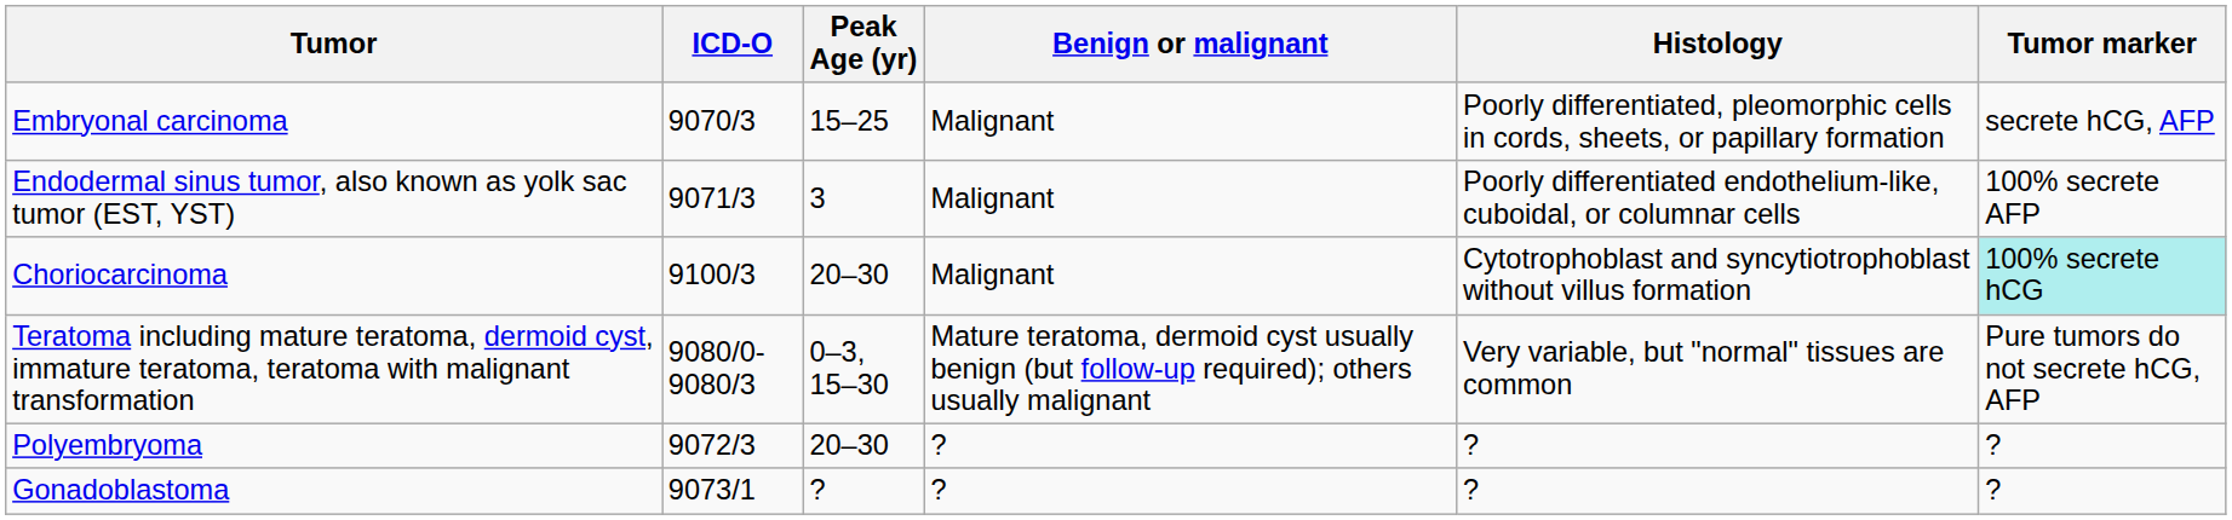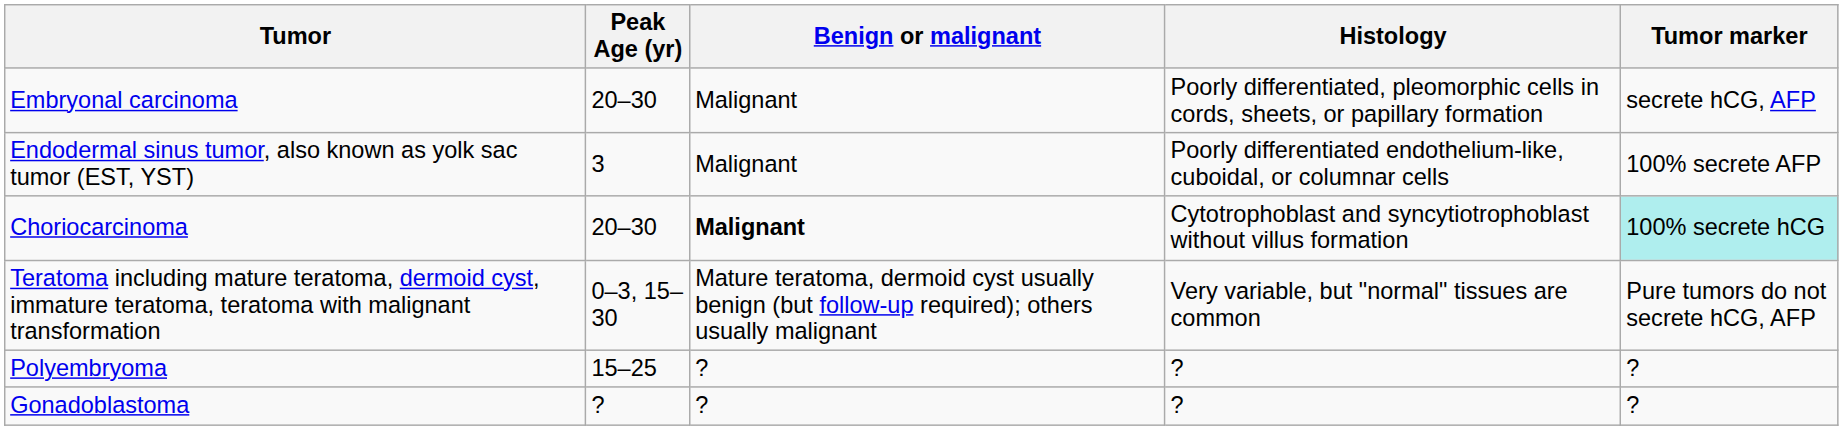 <table class="wikitable">
 <tr>
 <th>Tumor</th>
-<th><a href='#'>ICD-O</a></th>
 <th>Peak Age (yr)</th>
 <th><a href='#'>Benign</a> or <a href='#'>malignant</a></th>
 <th>Histology</th>
 <th>Tumor marker</th>
 </tr>
 <tr>
 <td><a href='#'>Embryonal carcinoma</a></td>
-<td>9070/3</td>
-<td>15–25</td>
+<td>20–30</td>
 <td>Malignant</td>
 <td>Poorly differentiated, pleomorphic cells in cords, sheets, or papillary formation</td>
 <td>secrete hCG, <a href='#'>AFP</a></td>
 </tr>
 <tr>
 <td><a href='#'>Endodermal sinus tumor</a>, also known as yolk sac tumor (EST, YST)</td>
-<td>9071/3</td>
 <td>3</td>
 <td>Malignant</td>
 <td>Poorly differentiated endothelium-like, cuboidal, or columnar cells</td>
 <td>100% secrete AFP</td>
 </tr>
 <tr>
 <td><a href='#'>Choriocarcinoma</a></td>
-<td>9100/3</td>
 <td>20–30</td>
-<td>Malignant</td>
+<td><strong>Malignant</strong></td>
 <td>Cytotrophoblast and syncytiotrophoblast without villus formation</td>
 <td style="background: paleturquoise;">100% secrete hCG</td>
 </tr>
 <tr>
 <td><a href='#'>Teratoma</a> including mature teratoma, <a href='#'>dermoid cyst</a>, immature teratoma, teratoma with malignant transformation</td>
-<td>9080/0-9080/3</td>
 <td>0–3, 15–30</td>
 <td>Mature teratoma, dermoid cyst usually benign (but <a href='#'>follow-up</a> required); others usually malignant</td>
 <td>Very variable, but "normal" tissues are common</td>
 <td>Pure tumors do not secrete hCG, AFP</td>
 </tr>
 <tr>
 <td><a href='#'>Polyembryoma</a></td>
-<td>9072/3</td>
-<td>20–30</td>
+<td>15–25</td>
 <td>?</td>
 <td>?</td>
 <td>?</td>
 </tr>
 <tr>
 <td><a href='#'>Gonadoblastoma</a></td>
-<td>9073/1</td>
 <td>?</td>
 <td>?</td>
 <td>?</td>
 <td>?</td>
 </tr>
 </table>
